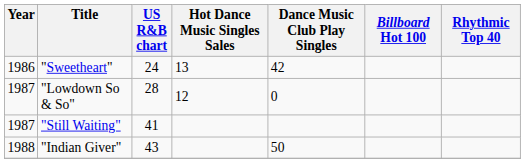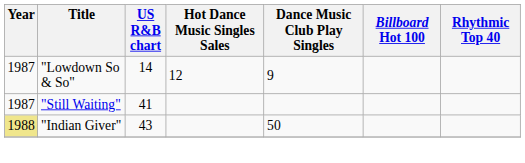 <table class="wikitable">
 <tr>
 <th align="left" valign="top">Year</th>
 <th align="left" valign="top">Title</th>
 <th align="center" valign="top" width="40"><a href='#'>US R&B chart</a></th>
 <th>Hot Dance Music Singles Sales</th>
 <th>Dance Music Club Play Singles</th>
 <th><a href='#'><em>Billboard</em> Hot 100</a></th>
 <th><a href='#'>Rhythmic Top 40</a></th>
 </tr>
 <tr>
-<td align="left" valign="top">1986</td>
-<td align="left" valign="top">"<a href='#'>Sweetheart</a>"</td>
-<td align="center" valign="top">24</td>
-<td>13</td>
-<td>42</td>
-<td></td>
-<td></td>
-</tr>
-<tr>
 <td align="left" valign="top">1987</td>
 <td align="left" valign="top">"Lowdown So & So"</td>
-<td align="center" valign="top">28</td>
+<td align="center" valign="top">14</td>
 <td>12</td>
-<td>0</td>
+<td>9</td>
 <td></td>
 <td></td>
 </tr>
 <tr>
 <td align="left" valign="top">1987</td>
 <td align="left" valign="top"><a href='#'>"Still Waiting"</a></td>
 <td align="center" valign="top">41</td>
 <td></td>
 <td></td>
 <td></td>
 <td></td>
 </tr>
 <tr>
-<td align="left" valign="top">1988</td>
+<td align="left" valign="top" style="background: khaki;">1988</td>
 <td align="left" valign="top">"Indian Giver"</td>
 <td align="center" valign="top">43</td>
 <td></td>
 <td>50</td>
 <td></td>
 <td></td>
 </tr>
 <tr>
 </tr>
 </table>
